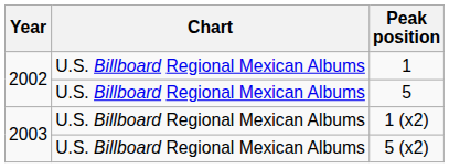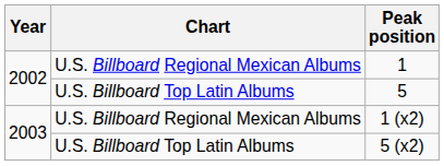 <table class="wikitable sortable">
 <tr>
 <th align="left">Year</th>
 <th align="left">Chart</th>
 <th align="left">Peak<br>position</th>
 </tr>
 <tr>
 <td rowspan=2>2002</td>
 <td align="left">U.S. <em><a href='#'>Billboard</a></em> <a href='#'>Regional Mexican Albums</a></td>
 <td align="center">1</td>
 </tr>
 <tr>
-<td align="left">U.S. <em><a href='#'>Billboard</a></em> <a href='#'>Regional Mexican Albums</a></td>
+<td align="left">U.S. <em>Billboard</em> <a href='#'>Top Latin Albums</a></td>
 <td align="center">5</td>
 </tr>
 <tr>
 <td rowspan=2>2003</td>
 <td align="left">U.S. <em>Billboard</em> Regional Mexican Albums</td>
 <td align="center">1 (x2)</td>
 </tr>
 <tr>
-<td align="left">U.S. <em>Billboard</em> Regional Mexican Albums</td>
+<td align="left">U.S. <em>Billboard</em> Top Latin Albums</td>
 <td align="center">5 (x2)</td>
 </tr>
 </table>
